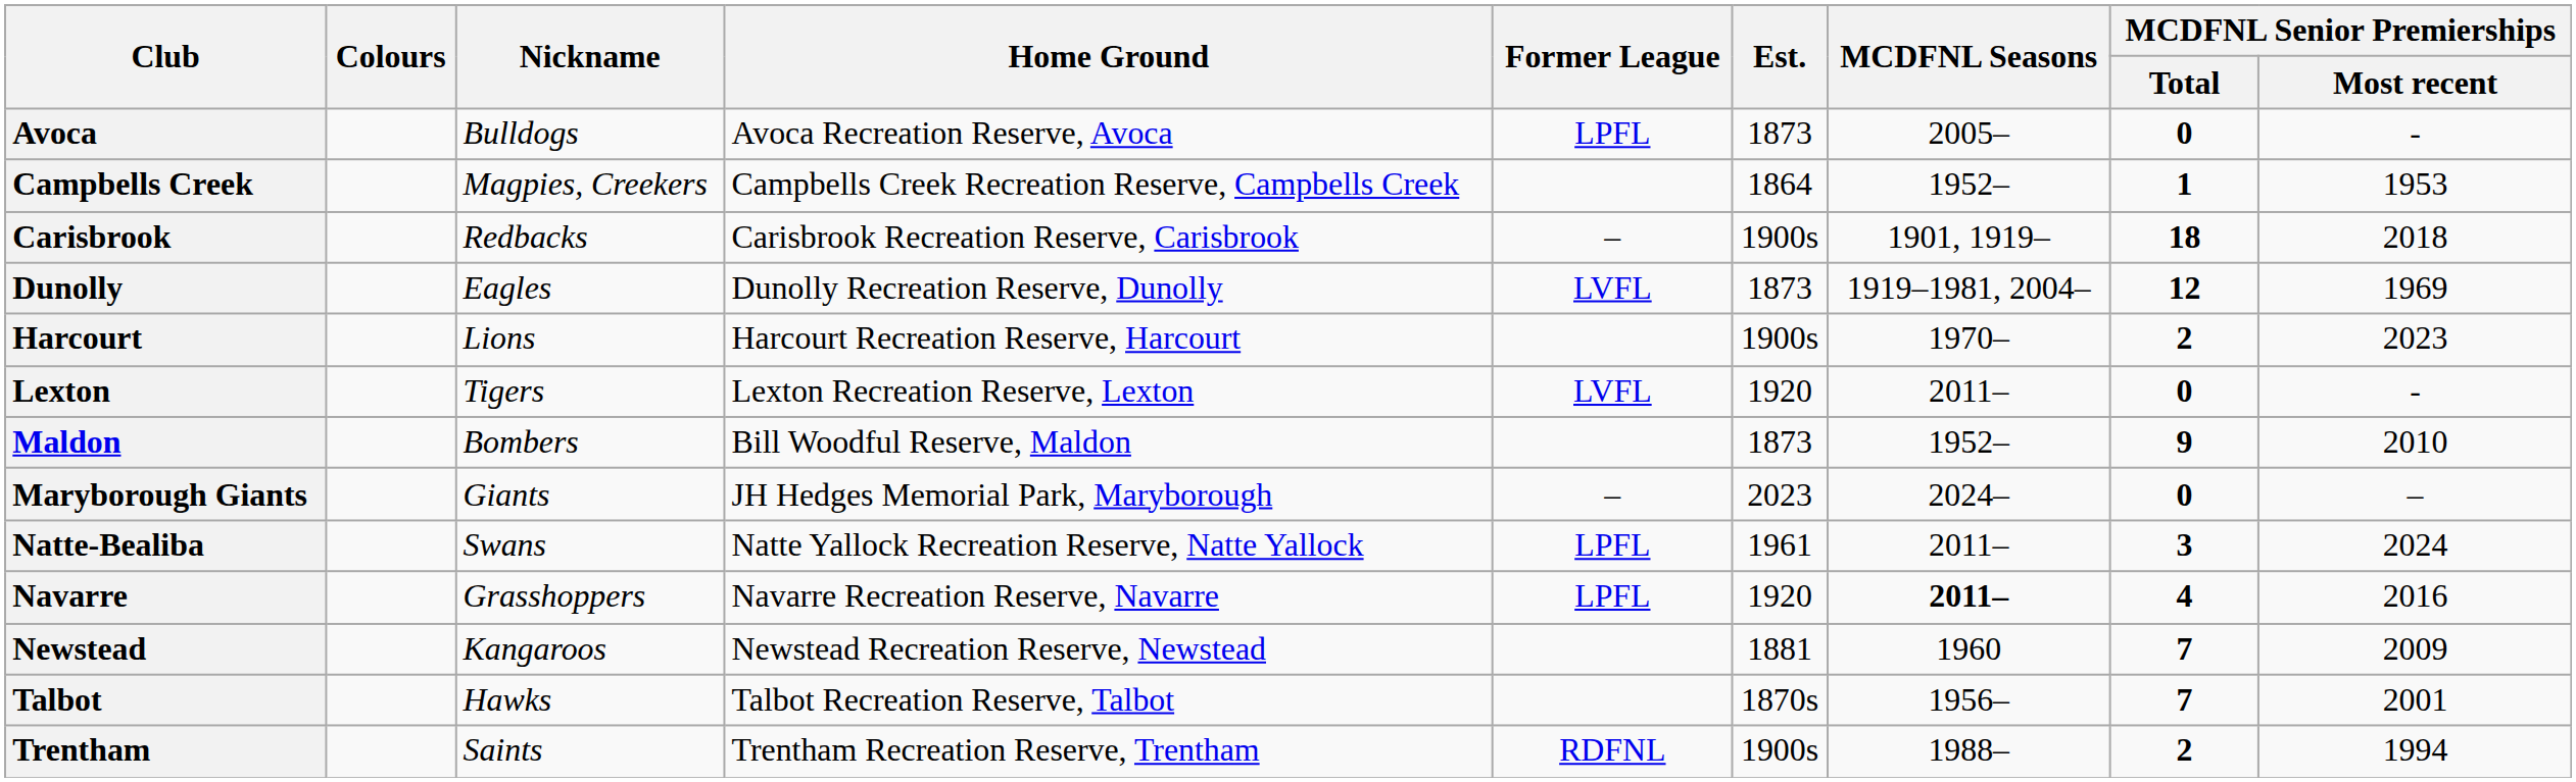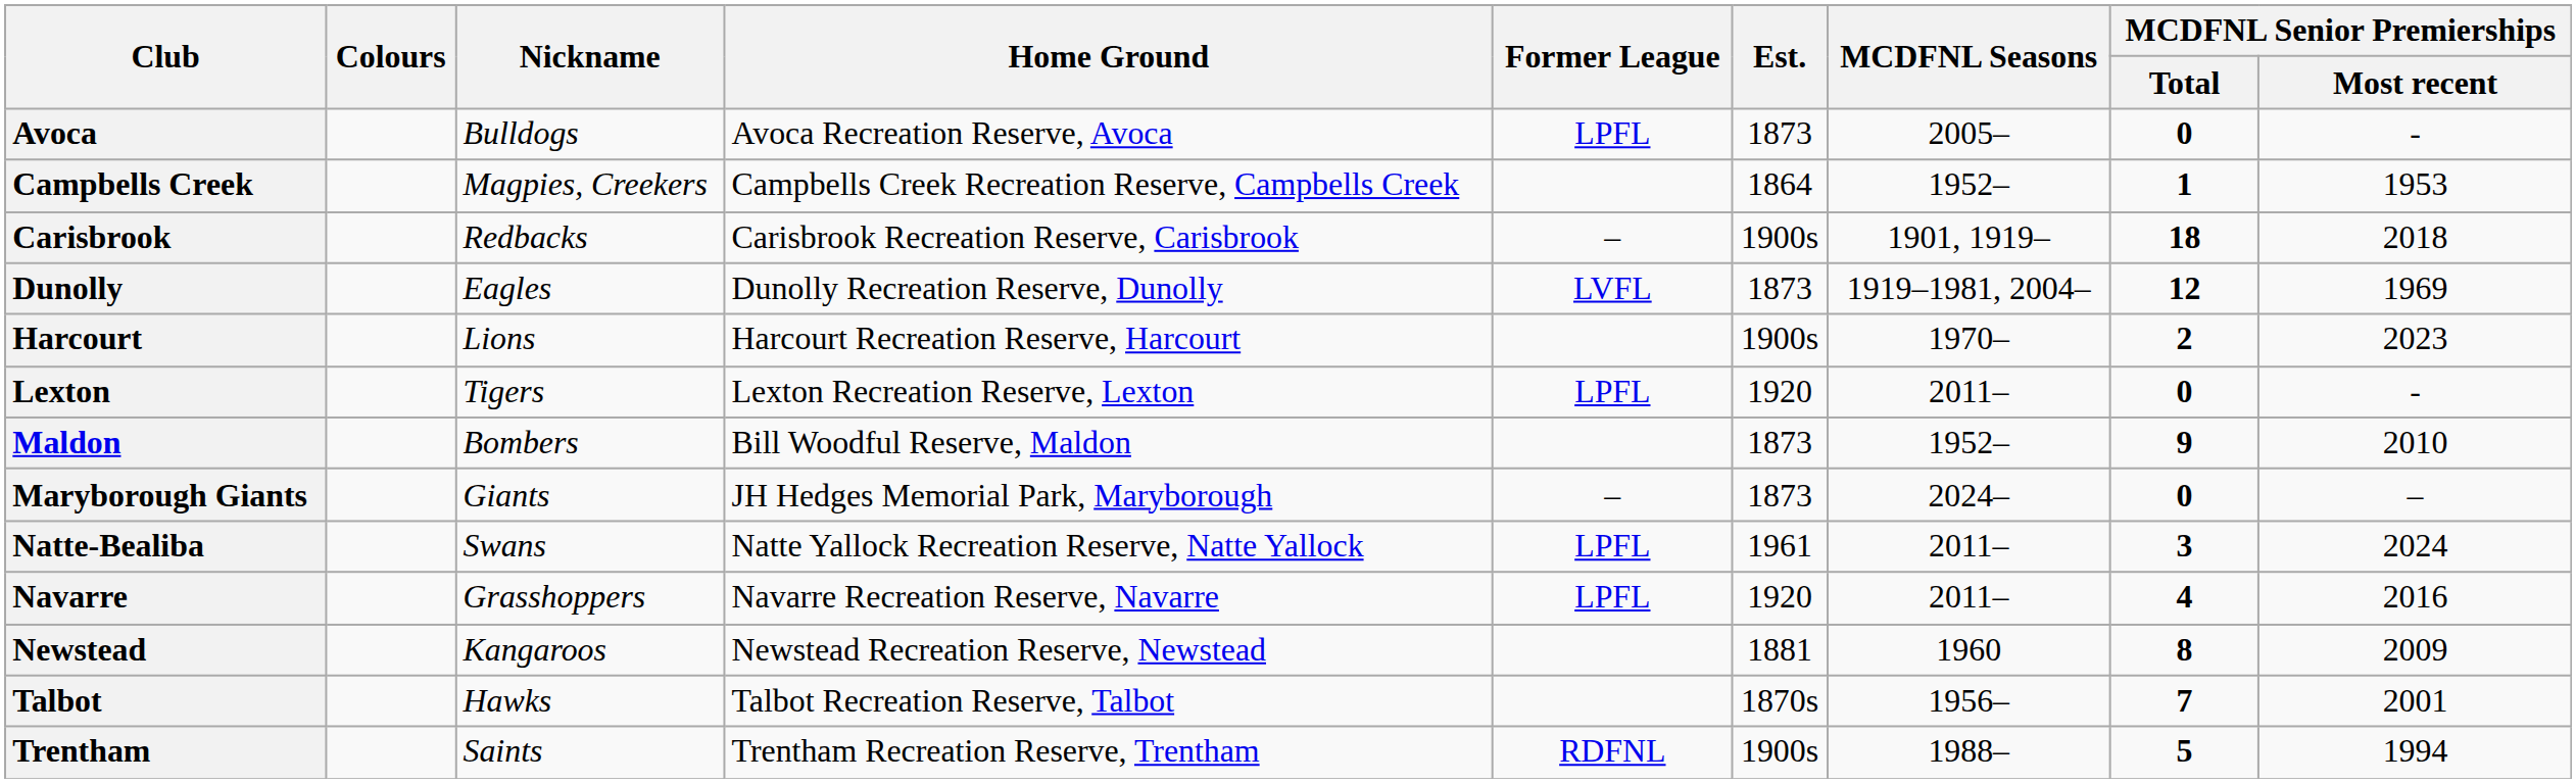 <table class="wikitable sortable mw-collapsible mw-collapsed" style="text-align:center; width:100%">
 <tr>
 <th rowspan="2">Club</th>
 <th rowspan="2">Colours</th>
 <th rowspan="2">Nickname</th>
 <th rowspan="2">Home Ground</th>
 <th rowspan="2">Former League</th>
 <th rowspan="2">Est.</th>
 <th rowspan="2">MCDFNL Seasons</th>
 <th colspan="2">MCDFNL Senior Premierships</th>
 </tr>
 <tr>
 <th>Total</th>
 <th>Most recent</th>
 </tr>
 <tr>
 <th style="text-align:left">Avoca</th>
 <td></td>
 <td align="left"><em>Bulldogs</em></td>
 <td align="left">Avoca Recreation Reserve, <a href='#'>Avoca</a></td>
 <td align="center"><a href='#'>LPFL</a></td>
 <td>1873</td>
 <td>2005–</td>
 <td align="center"><strong>0</strong></td>
 <td>-</td>
 </tr>
 <tr>
 <th style="text-align:left">Campbells Creek</th>
 <td></td>
 <td align="left"><em>Magpies, Creekers</em></td>
 <td align="left">Campbells Creek Recreation Reserve, <a href='#'>Campbells Creek</a></td>
 <td align="center"></td>
 <td>1864</td>
 <td>1952–</td>
 <td align="center"><strong>1</strong></td>
 <td>1953</td>
 </tr>
 <tr>
 <th style="text-align:left">Carisbrook</th>
 <td></td>
 <td align="left"><em>Redbacks</em></td>
 <td align="left">Carisbrook Recreation Reserve, <a href='#'>Carisbrook</a></td>
 <td align="center">–</td>
 <td>1900s</td>
 <td>1901, 1919–</td>
 <td align="center"><strong>18</strong></td>
 <td>2018</td>
 </tr>
 <tr>
 <th style="text-align:left">Dunolly</th>
 <td></td>
 <td align="left"><em>Eagles</em></td>
 <td align="left">Dunolly Recreation Reserve, <a href='#'>Dunolly</a></td>
 <td align="center"><a href='#'>LVFL</a></td>
 <td>1873</td>
 <td>1919–1981, 2004–</td>
 <td align="center"><strong>12</strong></td>
 <td>1969</td>
 </tr>
 <tr>
 <th style="text-align:left">Harcourt</th>
 <td></td>
 <td align="left"><em>Lions</em></td>
 <td align="left">Harcourt Recreation Reserve, <a href='#'>Harcourt</a></td>
 <td align="center"></td>
 <td>1900s</td>
 <td>1970–</td>
 <td align="center"><strong>2</strong></td>
 <td>2023</td>
 </tr>
 <tr>
 <th style="text-align:left">Lexton</th>
 <td></td>
 <td align="left"><em>Tigers</em></td>
 <td align="left">Lexton Recreation Reserve, <a href='#'>Lexton</a></td>
-<td align="center"><a href='#'>LVFL</a></td>
+<td align="center"><a href='#'>LPFL</a></td>
 <td>1920</td>
 <td>2011–</td>
 <td align="center"><strong>0</strong></td>
 <td>-</td>
 </tr>
 <tr>
 <th style="text-align:left"><a href='#'>Maldon</a></th>
 <td></td>
 <td align="left"><em>Bombers</em></td>
 <td align="left">Bill Woodful Reserve, <a href='#'>Maldon</a></td>
 <td align="center"></td>
 <td>1873</td>
 <td>1952–</td>
 <td align="center"><strong>9</strong></td>
 <td>2010</td>
 </tr>
 <tr>
 <th style="text-align:left">Maryborough Giants</th>
 <td></td>
 <td align="left"><em>Giants</em></td>
 <td align="left">JH Hedges Memorial Park, <a href='#'>Maryborough</a></td>
 <td align="center">–</td>
-<td>2023</td>
+<td>1873</td>
 <td>2024–</td>
 <td align="center"><strong>0</strong></td>
 <td>–</td>
 </tr>
 <tr>
 <th style="text-align:left">Natte-Bealiba</th>
 <td></td>
 <td align="left"><em>Swans</em></td>
 <td align="left">Natte Yallock Recreation Reserve, <a href='#'>Natte Yallock</a></td>
 <td align="center"><a href='#'>LPFL</a></td>
 <td>1961</td>
 <td>2011–</td>
 <td align="center"><strong>3</strong></td>
 <td>2024</td>
 </tr>
 <tr>
 <th style="text-align:left">Navarre</th>
 <td></td>
 <td align="left"><em>Grasshoppers</em></td>
 <td align="left">Navarre Recreation Reserve, <a href='#'>Navarre</a></td>
 <td align="center"><a href='#'>LPFL</a></td>
 <td>1920</td>
-<td><strong>2011–</strong></td>
+<td>2011–</td>
 <td align="center"><strong>4</strong></td>
 <td>2016</td>
 </tr>
 <tr>
 <th style="text-align:left">Newstead</th>
 <td></td>
 <td align="left"><em>Kangaroos</em></td>
 <td align="left">Newstead Recreation Reserve, <a href='#'>Newstead</a></td>
 <td align="center"></td>
 <td>1881</td>
 <td>1960</td>
-<td align="center"><strong>7</strong></td>
+<td align="center"><strong>8</strong></td>
 <td>2009</td>
 </tr>
 <tr>
 <th style="text-align:left">Talbot</th>
 <td></td>
 <td align="left"><em>Hawks</em></td>
 <td align="left">Talbot Recreation Reserve, <a href='#'>Talbot</a></td>
 <td align="center"></td>
 <td>1870s</td>
 <td>1956–</td>
 <td align="center"><strong>7</strong></td>
 <td>2001</td>
 </tr>
 <tr>
 <th style="text-align:left">Trentham</th>
 <td></td>
 <td align="left"><em>Saints</em></td>
 <td align="left">Trentham Recreation Reserve, <a href='#'>Trentham</a></td>
 <td align="center"><a href='#'>RDFNL</a></td>
 <td>1900s</td>
 <td>1988–</td>
-<td align="center"><strong>2</strong></td>
+<td align="center"><strong>5</strong></td>
 <td>1994</td>
 </tr>
 </table>
